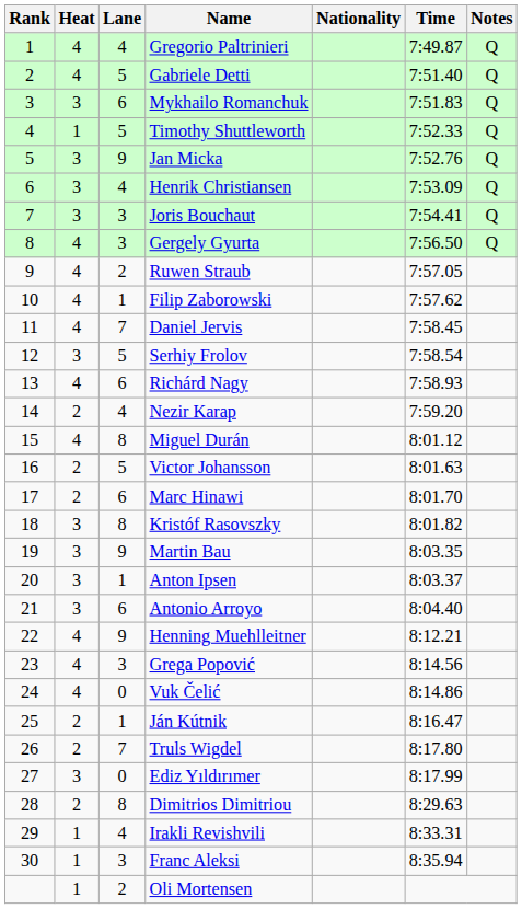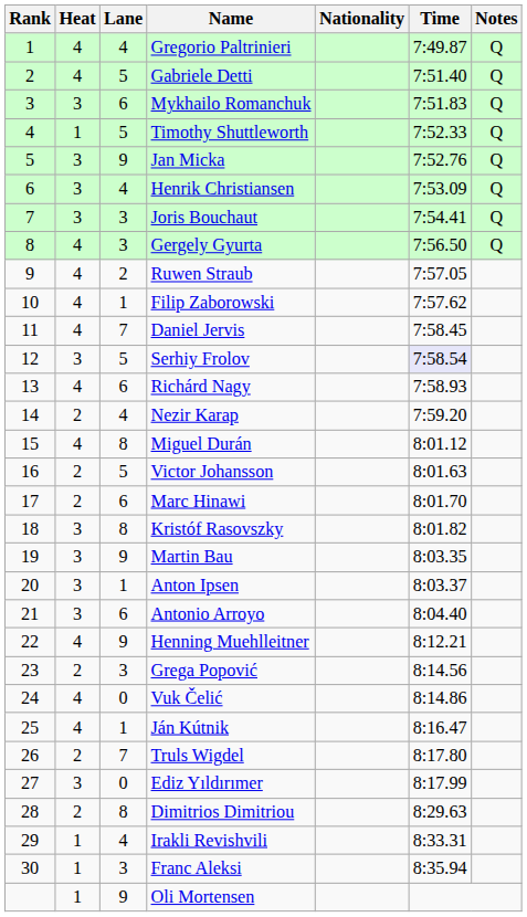 <table class="wikitable sortable" style="text-align:center">
 <tr>
 <th>Rank</th>
 <th>Heat</th>
 <th>Lane</th>
 <th>Name</th>
 <th>Nationality</th>
 <th>Time</th>
 <th>Notes</th>
 </tr>
 <tr bgcolor=ccffcc>
 <td>1</td>
 <td>4</td>
 <td>4</td>
 <td align=left><a href='#'>Gregorio Paltrinieri</a></td>
 <td align=left></td>
 <td>7:49.87</td>
 <td>Q</td>
 </tr>
 <tr bgcolor=ccffcc>
 <td>2</td>
 <td>4</td>
 <td>5</td>
 <td align=left><a href='#'>Gabriele Detti</a></td>
 <td align=left></td>
 <td>7:51.40</td>
 <td>Q</td>
 </tr>
 <tr bgcolor=ccffcc>
 <td>3</td>
 <td>3</td>
 <td>6</td>
 <td align=left><a href='#'>Mykhailo Romanchuk</a></td>
 <td align=left></td>
 <td>7:51.83</td>
 <td>Q</td>
 </tr>
 <tr bgcolor=ccffcc>
 <td>4</td>
 <td>1</td>
 <td>5</td>
 <td align=left><a href='#'>Timothy Shuttleworth</a></td>
 <td align=left></td>
 <td>7:52.33</td>
 <td>Q</td>
 </tr>
 <tr bgcolor=ccffcc>
 <td>5</td>
 <td>3</td>
 <td>9</td>
 <td align=left><a href='#'>Jan Micka</a></td>
 <td align=left></td>
 <td>7:52.76</td>
 <td>Q</td>
 </tr>
 <tr bgcolor=ccffcc>
 <td>6</td>
 <td>3</td>
 <td>4</td>
 <td align=left><a href='#'>Henrik Christiansen</a></td>
 <td align=left></td>
 <td>7:53.09</td>
 <td>Q</td>
 </tr>
 <tr bgcolor=ccffcc>
 <td>7</td>
 <td>3</td>
 <td>3</td>
 <td align=left><a href='#'>Joris Bouchaut</a></td>
 <td align=left></td>
 <td>7:54.41</td>
 <td>Q</td>
 </tr>
 <tr bgcolor=ccffcc>
 <td>8</td>
 <td>4</td>
 <td>3</td>
 <td align=left><a href='#'>Gergely Gyurta</a></td>
 <td align=left></td>
 <td>7:56.50</td>
 <td>Q</td>
 </tr>
 <tr>
 <td>9</td>
 <td>4</td>
 <td>2</td>
 <td align=left><a href='#'>Ruwen Straub</a></td>
 <td align=left></td>
 <td>7:57.05</td>
 <td></td>
 </tr>
 <tr>
 <td>10</td>
 <td>4</td>
 <td>1</td>
 <td align=left><a href='#'>Filip Zaborowski</a></td>
 <td align=left></td>
 <td>7:57.62</td>
 <td></td>
 </tr>
 <tr>
 <td>11</td>
 <td>4</td>
 <td>7</td>
 <td align=left><a href='#'>Daniel Jervis</a></td>
 <td align=left></td>
 <td>7:58.45</td>
 <td></td>
 </tr>
 <tr>
 <td>12</td>
 <td>3</td>
 <td>5</td>
 <td align=left><a href='#'>Serhiy Frolov</a></td>
 <td align=left></td>
-<td>7:58.54</td>
+<td style="background: lavender;">7:58.54</td>
 <td></td>
 </tr>
 <tr>
 <td>13</td>
 <td>4</td>
 <td>6</td>
 <td align=left><a href='#'>Richárd Nagy</a></td>
 <td align=left></td>
 <td>7:58.93</td>
 <td></td>
 </tr>
 <tr>
 <td>14</td>
 <td>2</td>
 <td>4</td>
 <td align=left><a href='#'>Nezir Karap</a></td>
 <td align=left></td>
 <td>7:59.20</td>
 <td></td>
 </tr>
 <tr>
 <td>15</td>
 <td>4</td>
 <td>8</td>
 <td align=left><a href='#'>Miguel Durán</a></td>
 <td align=left></td>
 <td>8:01.12</td>
 <td></td>
 </tr>
 <tr>
 <td>16</td>
 <td>2</td>
 <td>5</td>
 <td align=left><a href='#'>Victor Johansson</a></td>
 <td align=left></td>
 <td>8:01.63</td>
 <td></td>
 </tr>
 <tr>
 <td>17</td>
 <td>2</td>
 <td>6</td>
 <td align=left><a href='#'>Marc Hinawi</a></td>
 <td align=left></td>
 <td>8:01.70</td>
 <td></td>
 </tr>
 <tr>
 <td>18</td>
 <td>3</td>
 <td>8</td>
 <td align=left><a href='#'>Kristóf Rasovszky</a></td>
 <td align=left></td>
 <td>8:01.82</td>
 <td></td>
 </tr>
 <tr>
 <td>19</td>
 <td>3</td>
 <td>9</td>
 <td align=left><a href='#'>Martin Bau</a></td>
 <td align=left></td>
 <td>8:03.35</td>
 <td></td>
 </tr>
 <tr>
 <td>20</td>
 <td>3</td>
 <td>1</td>
 <td align=left><a href='#'>Anton Ipsen</a></td>
 <td align=left></td>
 <td>8:03.37</td>
 <td></td>
 </tr>
 <tr>
 <td>21</td>
 <td>3</td>
 <td>6</td>
 <td align=left><a href='#'>Antonio Arroyo</a></td>
 <td align=left></td>
 <td>8:04.40</td>
 <td></td>
 </tr>
 <tr>
 <td>22</td>
 <td>4</td>
 <td>9</td>
 <td align=left><a href='#'>Henning Muehlleitner</a></td>
 <td align=left></td>
 <td>8:12.21</td>
 <td></td>
 </tr>
 <tr>
 <td>23</td>
-<td>4</td>
+<td>2</td>
 <td>3</td>
 <td align=left><a href='#'>Grega Popović</a></td>
 <td align=left></td>
 <td>8:14.56</td>
 <td></td>
 </tr>
 <tr>
 <td>24</td>
 <td>4</td>
 <td>0</td>
 <td align=left><a href='#'>Vuk Čelić</a></td>
 <td align=left></td>
 <td>8:14.86</td>
 <td></td>
 </tr>
 <tr>
 <td>25</td>
-<td>2</td>
+<td>4</td>
 <td>1</td>
 <td align=left><a href='#'>Ján Kútnik</a></td>
 <td align=left></td>
 <td>8:16.47</td>
 <td></td>
 </tr>
 <tr>
 <td>26</td>
 <td>2</td>
 <td>7</td>
 <td align=left><a href='#'>Truls Wigdel</a></td>
 <td align=left></td>
 <td>8:17.80</td>
 <td></td>
 </tr>
 <tr>
 <td>27</td>
 <td>3</td>
 <td>0</td>
 <td align=left><a href='#'>Ediz Yıldırımer</a></td>
 <td align=left></td>
 <td>8:17.99</td>
 <td></td>
 </tr>
 <tr>
 <td>28</td>
 <td>2</td>
 <td>8</td>
 <td align=left><a href='#'>Dimitrios Dimitriou</a></td>
 <td align=left></td>
 <td>8:29.63</td>
 <td></td>
 </tr>
 <tr>
 <td>29</td>
 <td>1</td>
 <td>4</td>
 <td align=left><a href='#'>Irakli Revishvili</a></td>
 <td align=left></td>
 <td>8:33.31</td>
 <td></td>
 </tr>
 <tr>
 <td>30</td>
 <td>1</td>
 <td>3</td>
 <td align=left><a href='#'>Franc Aleksi</a></td>
 <td align=left></td>
 <td>8:35.94</td>
 <td></td>
 </tr>
 <tr>
 <td></td>
 <td>1</td>
-<td>2</td>
+<td>9</td>
 <td align=left><a href='#'>Oli Mortensen</a></td>
 <td align=left></td>
 <td colspan=2></td>
 </tr>
 </table>
